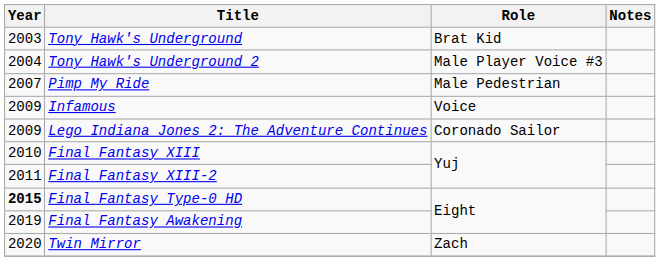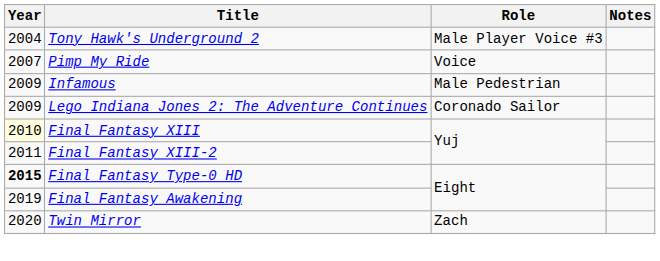 <table class="wikitable">
 <tr>
 <th>Year</th>
 <th>Title</th>
 <th>Role</th>
 <th>Notes</th>
-</tr>
-<tr>
-<td>2003</td>
-<td><em><a href='#'>Tony Hawk's Underground</a></em></td>
-<td>Brat Kid</td>
-<td></td>
 </tr>
 <tr>
 <td>2004</td>
 <td><em><a href='#'>Tony Hawk's Underground 2</a></em></td>
 <td>Male Player Voice #3</td>
 <td></td>
 </tr>
 <tr>
 <td>2007</td>
 <td><em><a href='#'>Pimp My Ride</a></em></td>
-<td>Male Pedestrian</td>
+<td>Voice</td>
 <td></td>
 </tr>
 <tr>
 <td>2009</td>
 <td><em><a href='#'>Infamous</a></em></td>
-<td>Voice</td>
+<td>Male Pedestrian</td>
 <td></td>
 </tr>
 <tr>
 <td>2009</td>
 <td><em><a href='#'>Lego Indiana Jones 2: The Adventure Continues</a></em></td>
 <td>Coronado Sailor</td>
 <td></td>
 </tr>
 <tr>
-<td>2010</td>
+<td style="background: lightyellow;">2010</td>
 <td><em><a href='#'>Final Fantasy XIII</a></em></td>
 <td rowspan="2">Yuj</td>
 <td></td>
 </tr>
 <tr>
 <td>2011</td>
 <td><em><a href='#'>Final Fantasy XIII-2</a></em></td>
 <td></td>
 </tr>
 <tr>
 <td><strong>2015</strong></td>
 <td><em><a href='#'>Final Fantasy Type-0 HD</a></em></td>
 <td rowspan="2">Eight</td>
 <td></td>
 </tr>
 <tr>
 <td>2019</td>
 <td><em><a href='#'>Final Fantasy Awakening</a></em></td>
 <td></td>
 </tr>
 <tr>
 <td>2020</td>
 <td><em><a href='#'>Twin Mirror</a></em></td>
 <td>Zach</td>
 <td></td>
 </tr>
 <tr>
 </tr>
 </table>
